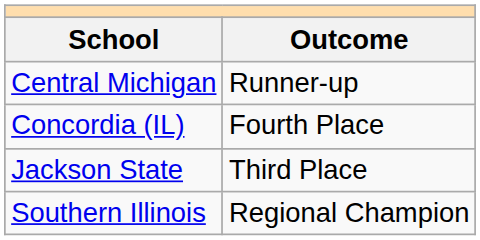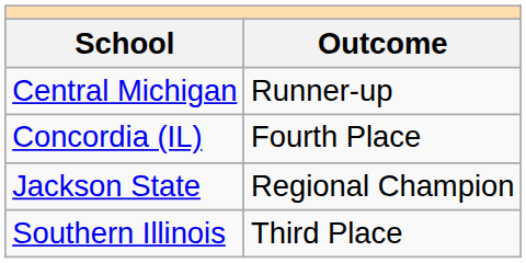 <table class="wikitable" style="float:left; margin-right:1em;">
 <tr>
 <th colspan="3" style="background:#ffdead;"></th>
 </tr>
 <tr>
 <th>School</th>
 <th>Outcome</th>
 </tr>
 <tr>
 <td><a href='#'>Central Michigan</a></td>
 <td>Runner-up</td>
 </tr>
 <tr>
 <td><a href='#'>Concordia (IL)</a></td>
 <td>Fourth Place</td>
 </tr>
 <tr>
 <td><a href='#'>Jackson State</a></td>
-<td>Third Place</td>
+<td>Regional Champion</td>
 </tr>
 <tr>
 <td><a href='#'>Southern Illinois</a></td>
-<td>Regional Champion</td>
+<td>Third Place</td>
 </tr>
 </table>
